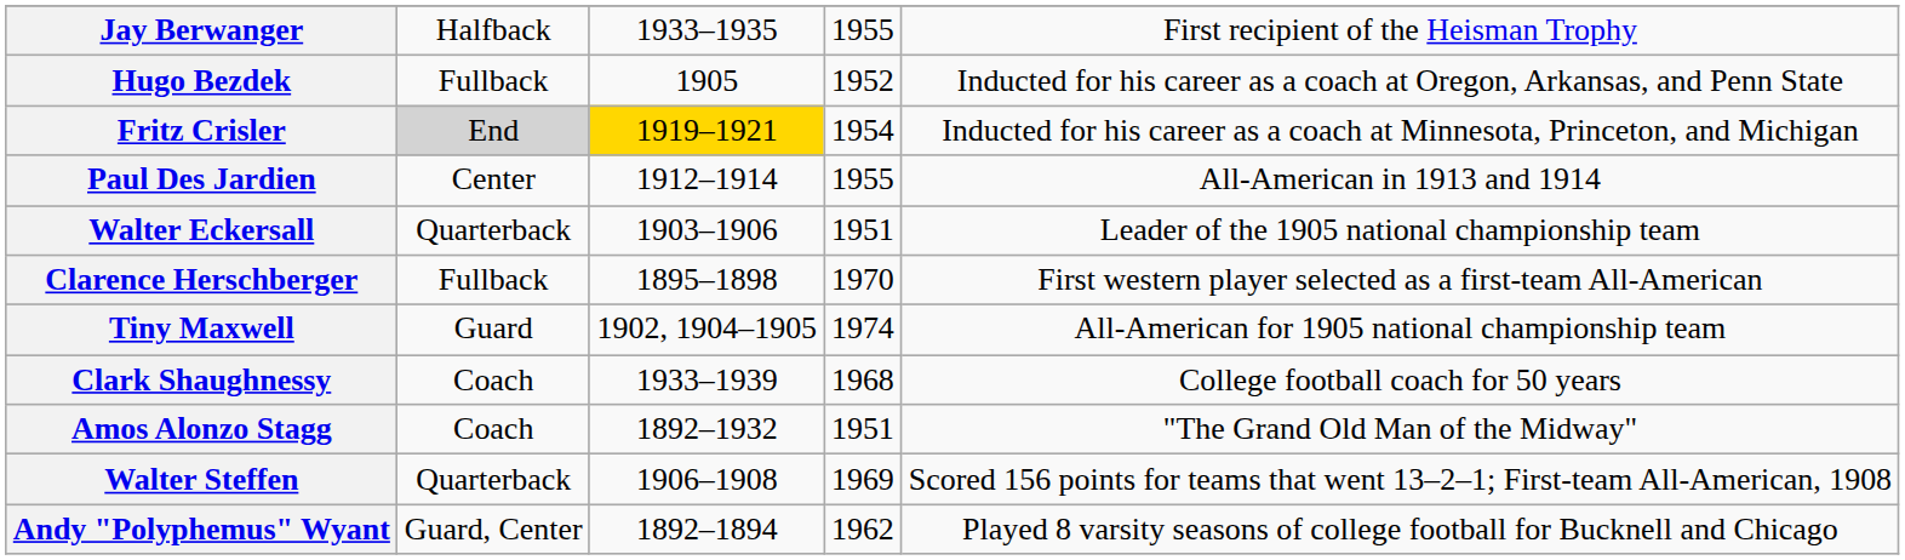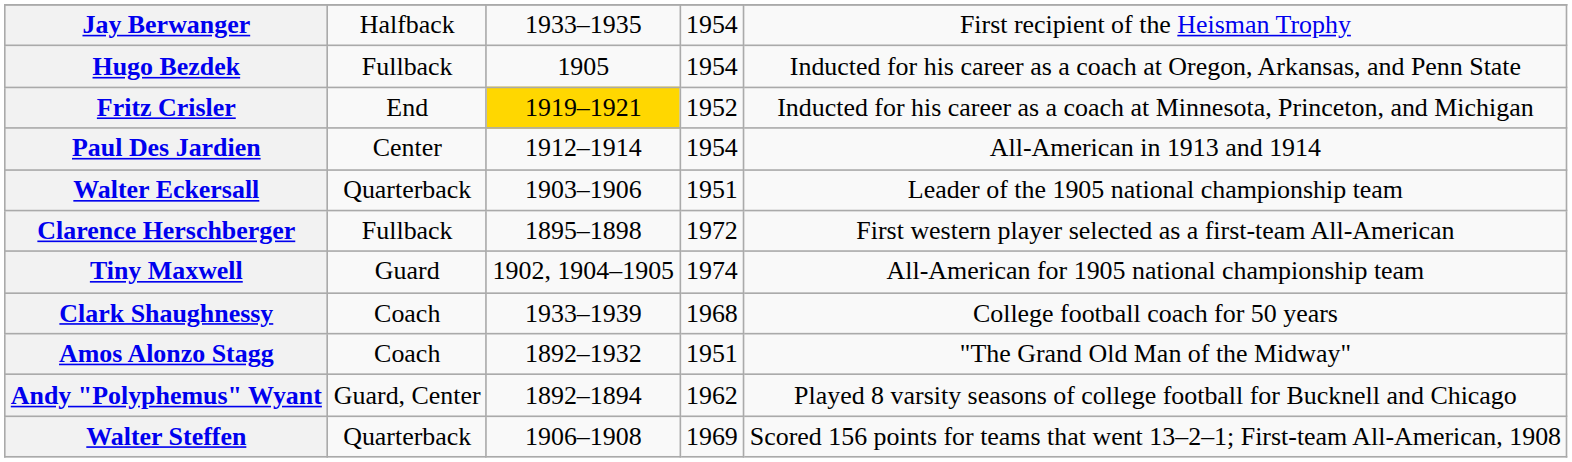 <table class="wikitable" style="text-align:center;">
 <tr>
 </tr>
 <tr>
 <th><a href='#'>Jay Berwanger</a></th>
 <td>Halfback</td>
 <td>1933–1935</td>
-<td>1955</td>
+<td>1954</td>
 <td>First recipient of the <a href='#'>Heisman Trophy</a></td>
 </tr>
 <tr>
 <th><a href='#'>Hugo Bezdek</a></th>
 <td>Fullback</td>
 <td>1905</td>
-<td>1952</td>
+<td>1954</td>
 <td>Inducted for his career as a coach at Oregon, Arkansas, and Penn State</td>
 </tr>
 <tr>
 <th><a href='#'>Fritz Crisler</a></th>
-<td style="background: lightgrey;">End</td>
+<td>End</td>
 <td style="background: gold;">1919–1921</td>
-<td>1954</td>
+<td>1952</td>
 <td>Inducted for his career as a coach at Minnesota, Princeton, and Michigan</td>
 </tr>
 <tr>
 <th><a href='#'>Paul Des Jardien</a></th>
 <td>Center</td>
 <td>1912–1914</td>
-<td>1955</td>
+<td>1954</td>
 <td>All-American in 1913 and 1914</td>
 </tr>
 <tr>
 <th><a href='#'>Walter Eckersall</a></th>
 <td>Quarterback</td>
 <td>1903–1906</td>
 <td>1951</td>
 <td>Leader of the 1905 national championship team</td>
 </tr>
 <tr>
 <th><a href='#'>Clarence Herschberger</a></th>
 <td>Fullback</td>
 <td>1895–1898</td>
-<td>1970</td>
+<td>1972</td>
 <td>First western player selected as a first-team All-American</td>
 </tr>
 <tr>
 <th><a href='#'>Tiny Maxwell</a></th>
 <td>Guard</td>
 <td>1902, 1904–1905</td>
 <td>1974</td>
 <td>All-American for 1905 national championship team</td>
 </tr>
 <tr>
 <th><a href='#'>Clark Shaughnessy</a></th>
 <td>Coach</td>
 <td>1933–1939</td>
 <td>1968</td>
 <td>College football coach for 50 years</td>
 </tr>
 <tr>
 <th><a href='#'>Amos Alonzo Stagg</a></th>
 <td>Coach</td>
 <td>1892–1932</td>
 <td>1951</td>
 <td>"The Grand Old Man of the Midway"</td>
 </tr>
 <tr>
+<th><a href='#'>Andy "Polyphemus" Wyant</a></th>
+<td>Guard, Center</td>
+<td>1892–1894</td>
+<td>1962</td>
+<td>Played 8 varsity seasons of college football for Bucknell and Chicago</td>
+</tr>
+<tr>
 <th><a href='#'>Walter Steffen</a></th>
 <td>Quarterback</td>
 <td>1906–1908</td>
 <td>1969</td>
 <td>Scored 156 points for teams that went 13–2–1; First-team All-American, 1908</td>
 </tr>
-<tr>
-<th><a href='#'>Andy "Polyphemus" Wyant</a></th>
-<td>Guard, Center</td>
-<td>1892–1894</td>
-<td>1962</td>
-<td>Played 8 varsity seasons of college football for Bucknell and Chicago</td>
-</tr>
 </table>
